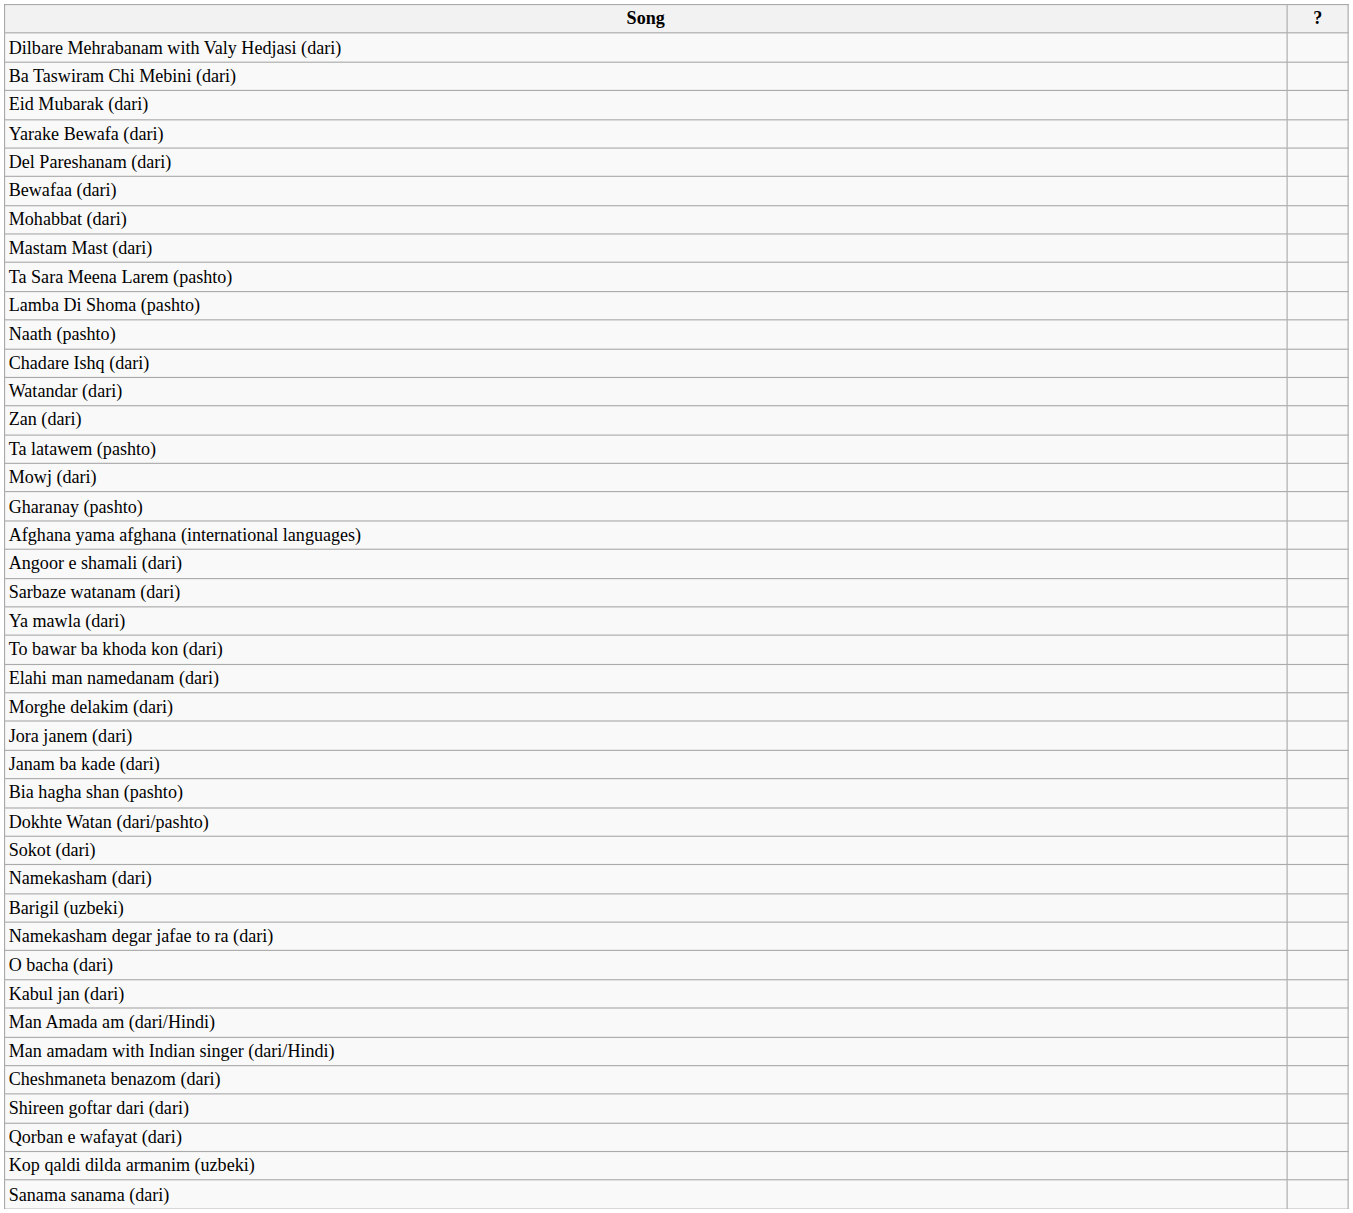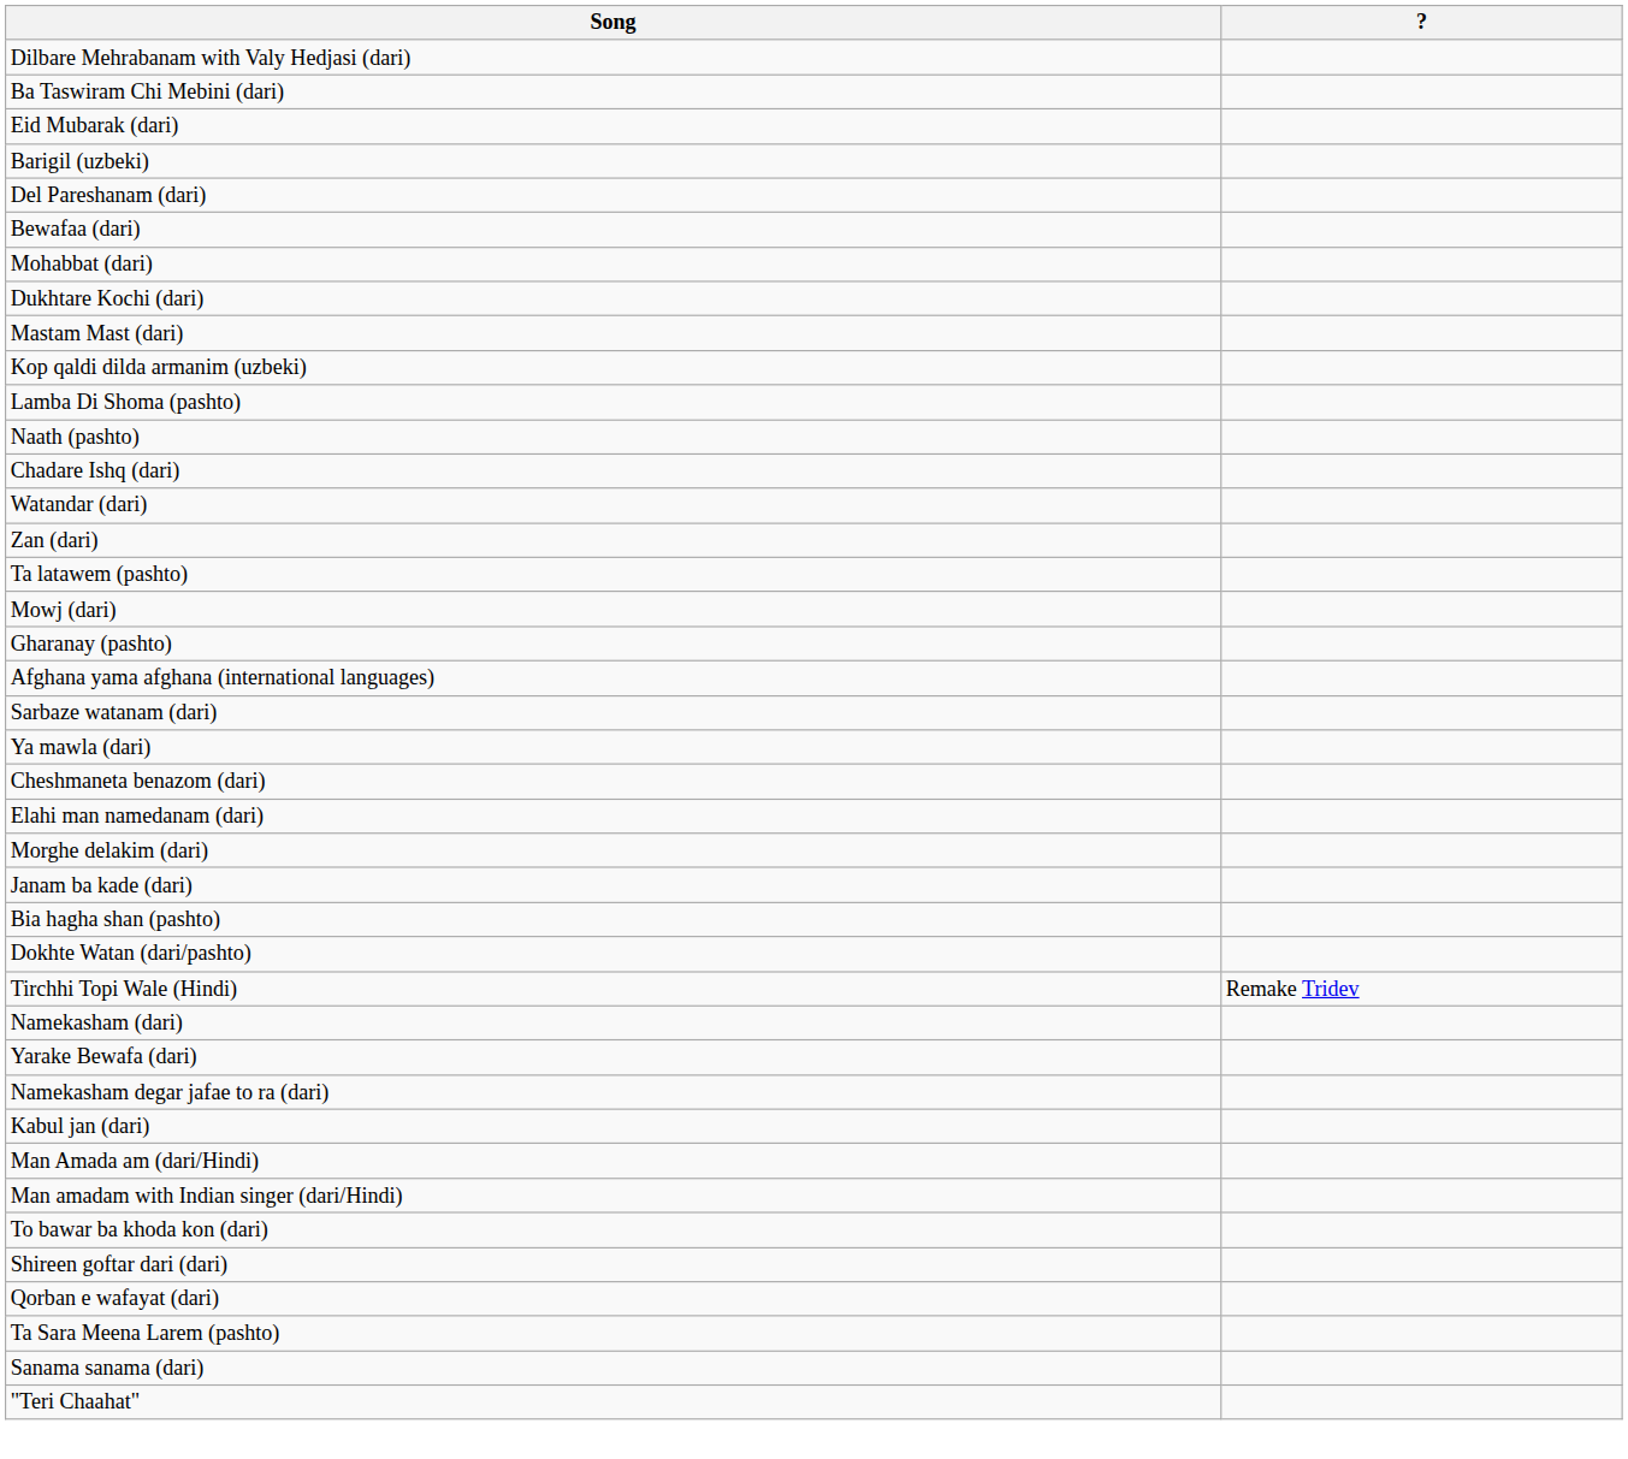 <table class="wikitable" style="width:60%;">
 <tr>
 <th>Song</th>
 <th>?</th>
 </tr>
 <tr>
 <td>Dilbare Mehrabanam with Valy Hedjasi (dari)</td>
 <td></td>
 </tr>
 <tr>
 <td>Ba Taswiram Chi Mebini (dari)</td>
 <td></td>
 </tr>
 <tr>
 <td>Eid Mubarak (dari)</td>
 <td></td>
 </tr>
 <tr>
-<td>Yarake Bewafa (dari)</td>
+<td>Barigil (uzbeki)</td>
 <td></td>
 </tr>
 <tr>
 <td>Del Pareshanam (dari)</td>
 <td></td>
 </tr>
 <tr>
 <td>Bewafaa (dari)</td>
 <td></td>
 </tr>
 <tr>
 <td>Mohabbat (dari)</td>
 <td></td>
 </tr>
 <tr>
+<td>Dukhtare Kochi (dari)</td>
+<td></td>
+</tr>
+<tr>
 <td>Mastam Mast (dari)</td>
 <td></td>
 </tr>
 <tr>
-<td>Ta Sara Meena Larem  (pashto)</td>
+<td>Kop qaldi dilda armanim (uzbeki)</td>
 <td></td>
 </tr>
 <tr>
 <td>Lamba Di Shoma (pashto)</td>
 <td></td>
 </tr>
 <tr>
 <td>Naath (pashto)</td>
 <td></td>
 </tr>
 <tr>
 <td>Chadare Ishq (dari)</td>
 <td></td>
 </tr>
 <tr>
 <td>Watandar (dari)</td>
 <td></td>
 </tr>
 <tr>
 <td>Zan (dari)</td>
 <td></td>
 </tr>
 <tr>
 <td>Ta latawem  (pashto)</td>
 <td></td>
 </tr>
 <tr>
 <td>Mowj (dari)</td>
 <td></td>
 </tr>
 <tr>
 <td>Gharanay (pashto)</td>
 <td></td>
 </tr>
 <tr>
 <td>Afghana yama afghana  (international languages)</td>
 <td></td>
 </tr>
 <tr>
-<td>Angoor e shamali (dari)</td>
-<td></td>
-</tr>
-<tr>
 <td>Sarbaze watanam (dari)</td>
 <td></td>
 </tr>
 <tr>
 <td>Ya mawla (dari)</td>
 <td></td>
 </tr>
 <tr>
-<td>To bawar ba khoda kon (dari)</td>
+<td>Cheshmaneta benazom (dari)</td>
 <td></td>
 </tr>
 <tr>
 <td>Elahi man namedanam (dari)</td>
 <td></td>
 </tr>
 <tr>
 <td>Morghe delakim (dari)</td>
-<td></td>
-</tr>
-<tr>
-<td>Jora janem (dari)</td>
 <td></td>
 </tr>
 <tr>
 <td>Janam ba kade (dari)</td>
 <td></td>
 </tr>
 <tr>
 <td>Bia hagha shan (pashto)</td>
 <td></td>
 </tr>
 <tr>
 <td>Dokhte Watan (dari/pashto)</td>
 <td></td>
 </tr>
 <tr>
-<td>Sokot (dari)</td>
-<td></td>
+<td>Tirchhi Topi Wale (Hindi)</td>
+<td>Remake <a href='#'>Tridev</a></td>
 </tr>
 <tr>
 <td>Namekasham (dari)</td>
 <td></td>
 </tr>
 <tr>
-<td>Barigil (uzbeki)</td>
+<td>Yarake Bewafa (dari)</td>
 <td></td>
 </tr>
 <tr>
 <td>Namekasham degar jafae to ra (dari)</td>
-<td></td>
-</tr>
-<tr>
-<td>O bacha (dari)</td>
 <td></td>
 </tr>
 <tr>
 <td>Kabul jan (dari)</td>
 <td></td>
 </tr>
 <tr>
 <td>Man Amada am (dari/Hindi)</td>
 <td></td>
 </tr>
 <tr>
 <td>Man amadam with Indian singer (dari/Hindi)</td>
 <td></td>
 </tr>
 <tr>
-<td>Cheshmaneta benazom (dari)</td>
+<td>To bawar ba khoda kon (dari)</td>
 <td></td>
 </tr>
 <tr>
 <td>Shireen goftar dari (dari)</td>
 <td></td>
 </tr>
 <tr>
 <td>Qorban e wafayat (dari)</td>
 <td></td>
 </tr>
 <tr>
-<td>Kop qaldi dilda armanim (uzbeki)</td>
+<td>Ta Sara Meena Larem  (pashto)</td>
 <td></td>
 </tr>
 <tr>
 <td>Sanama sanama (dari)</td>
 <td></td>
 </tr>
+<tr>
+<td>"Teri Chaahat"</td>
+<td></td>
+</tr>
 </table>
